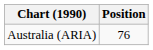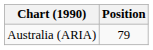 <table class="wikitable">
 <tr>
 <th>Chart (1990)</th>
 <th>Position</th>
 </tr>
 <tr>
 <td>Australia (ARIA)</td>
-<td align="center">76</td>
+<td align="center">79</td>
 </tr>
 </table>
